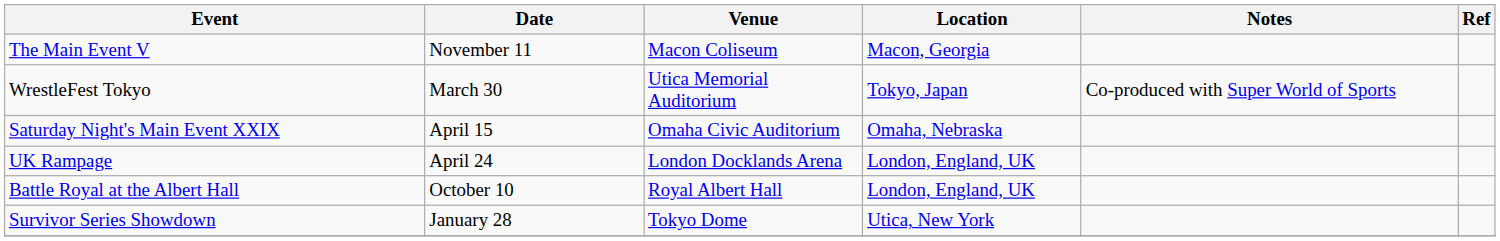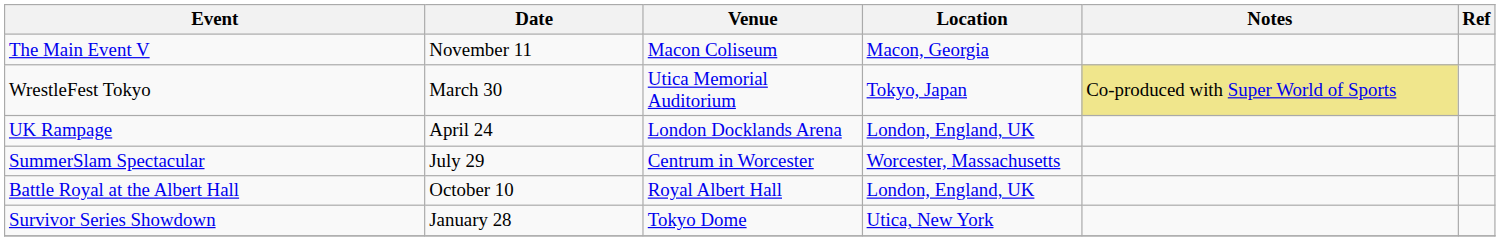 <table class="wikitable plainrowheaders sortable" style="width:100%;">
 <tr>
 <th style="width:29%;">Event</th>
 <th style="width:15%;">Date</th>
 <th style="width:15%;">Venue</th>
 <th style="width:15%;">Location</th>
 <th style="width:99%;">Notes</th>
 <th style="width:99%;">Ref</th>
 </tr>
 <tr>
 <td><a href='#'>The Main Event V</a></td>
 <td>November 11<br></td>
 <td><a href='#'>Macon Coliseum</a></td>
 <td><a href='#'>Macon, Georgia</a></td>
 <td></td>
 <td></td>
 </tr>
 <tr>
 <td>WrestleFest Tokyo</td>
 <td>March 30</td>
 <td><a href='#'>Utica Memorial Auditorium</a></td>
 <td><a href='#'>Tokyo, Japan</a></td>
-<td>Co-produced with <a href='#'>Super World of Sports</a></td>
-<td></td>
-</tr>
-<tr>
-<td><a href='#'>Saturday Night's Main Event XXIX</a></td>
-<td>April 15<br></td>
-<td><a href='#'>Omaha Civic Auditorium</a></td>
-<td><a href='#'>Omaha, Nebraska</a></td>
-<td></td>
+<td style="background: khaki;">Co-produced with <a href='#'>Super World of Sports</a></td>
 <td></td>
 </tr>
 <tr>
 <td><a href='#'>UK Rampage</a></td>
 <td>April 24</td>
 <td><a href='#'>London Docklands Arena</a></td>
 <td><a href='#'>London, England, UK</a></td>
+<td></td>
+<td></td>
+</tr>
+<tr>
+<td><a href='#'>SummerSlam Spectacular</a></td>
+<td>July 29<br></td>
+<td><a href='#'>Centrum in Worcester</a></td>
+<td><a href='#'>Worcester, Massachusetts</a></td>
 <td></td>
 <td></td>
 </tr>
 <tr>
 <td><a href='#'>Battle Royal at the Albert Hall</a></td>
 <td>October 10</td>
 <td><a href='#'>Royal Albert Hall</a></td>
 <td><a href='#'>London, England, UK</a></td>
 <td></td>
 <td></td>
 </tr>
 <tr>
 <td><a href='#'>Survivor Series Showdown</a></td>
 <td>January 28<br></td>
 <td><a href='#'>Tokyo Dome</a></td>
 <td><a href='#'>Utica, New York</a></td>
 <td></td>
 <td></td>
 </tr>
 <tr>
 </tr>
 </table>
